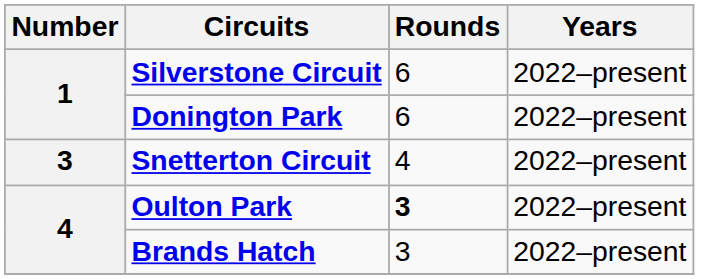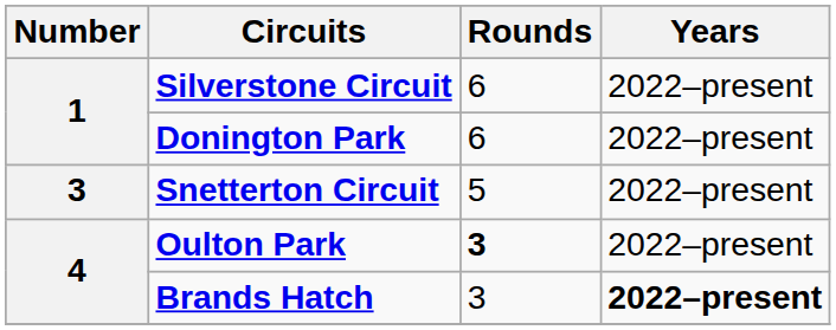 <table class="wikitable" style="text-align=center">
 <tr>
 <th>Number</th>
 <th>Circuits</th>
 <th>Rounds</th>
 <th>Years</th>
 </tr>
 <tr>
 <th rowspan=2>1</th>
 <td> <strong><a href='#'>Silverstone Circuit</a></strong></td>
 <td>6</td>
 <td>2022–present</td>
 </tr>
 <tr>
 <td> <strong><a href='#'>Donington Park</a></strong></td>
 <td>6</td>
 <td>2022–present</td>
 </tr>
 <tr>
 <th>3</th>
 <td> <strong><a href='#'>Snetterton Circuit</a></strong></td>
-<td>4</td>
+<td>5</td>
 <td>2022–present</td>
 </tr>
 <tr>
 <th rowspan=2>4</th>
 <td> <strong><a href='#'>Oulton Park</a></strong></td>
 <td><strong>3</strong></td>
 <td>2022–present</td>
 </tr>
 <tr>
 <td> <strong><a href='#'>Brands Hatch</a></strong></td>
 <td>3</td>
-<td>2022–present</td>
+<td><strong>2022–present</strong></td>
 </tr>
 <tr>
 </tr>
 </table>
